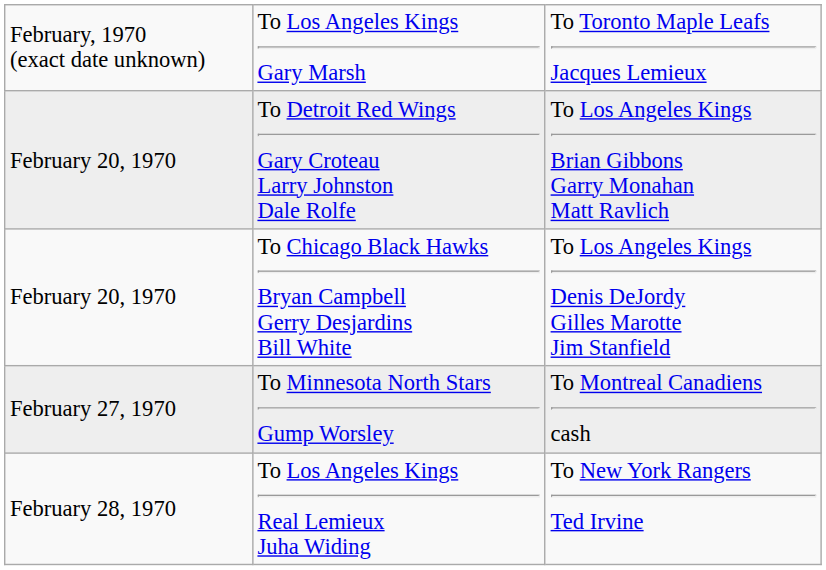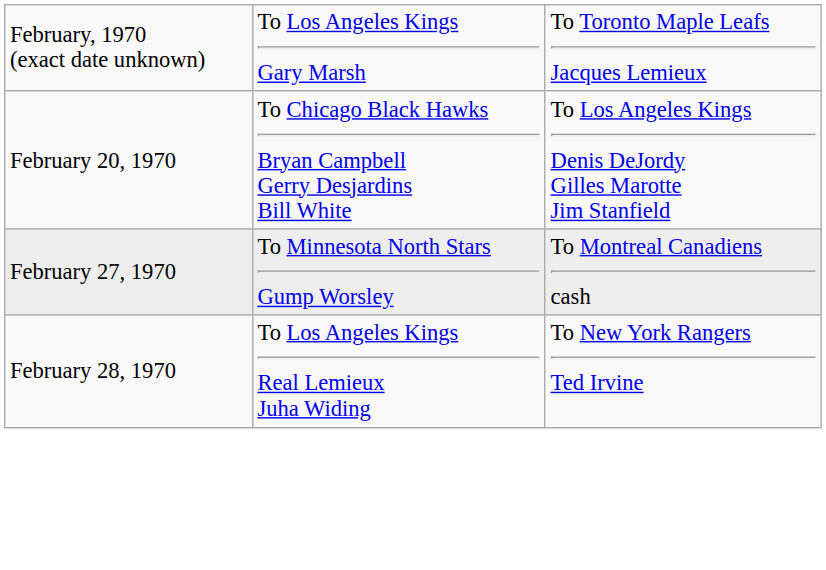 <table class="wikitable" style="border:1px solid #999; width:580px;">
 <tr>
 <td>February, 1970<br>(exact date unknown)</td>
 <td valign="top">To <a href='#'>Los Angeles Kings</a><hr><a href='#'>Gary Marsh</a></td>
 <td valign="top">To <a href='#'>Toronto Maple Leafs</a><hr><a href='#'>Jacques Lemieux</a></td>
-</tr>
-<tr bgcolor="eeeeee">
-<td>February 20, 1970</td>
-<td valign="top">To <a href='#'>Detroit Red Wings</a><hr><a href='#'>Gary Croteau</a><br><a href='#'>Larry Johnston</a><br><a href='#'>Dale Rolfe</a></td>
-<td valign="top">To <a href='#'>Los Angeles Kings</a><hr><a href='#'>Brian Gibbons</a><br><a href='#'>Garry Monahan</a><br><a href='#'>Matt Ravlich</a></td>
 </tr>
 <tr>
 <td>February 20, 1970</td>
 <td valign="top">To <a href='#'>Chicago Black Hawks</a><hr><a href='#'>Bryan Campbell</a><br><a href='#'>Gerry Desjardins</a><br><a href='#'>Bill White</a></td>
 <td valign="top">To <a href='#'>Los Angeles Kings</a><hr><a href='#'>Denis DeJordy</a><br><a href='#'>Gilles Marotte</a><br><a href='#'>Jim Stanfield</a></td>
 </tr>
 <tr bgcolor="eeeeee">
 <td>February 27, 1970</td>
 <td valign="top">To <a href='#'>Minnesota North Stars</a><hr><a href='#'>Gump Worsley</a></td>
 <td valign="top">To <a href='#'>Montreal Canadiens</a><hr>cash</td>
 </tr>
 <tr>
 <td>February 28, 1970</td>
 <td valign="top">To <a href='#'>Los Angeles Kings</a><hr><a href='#'>Real Lemieux</a><br><a href='#'>Juha Widing</a></td>
 <td valign="top">To <a href='#'>New York Rangers</a><hr><a href='#'>Ted Irvine</a></td>
 </tr>
 </table>
